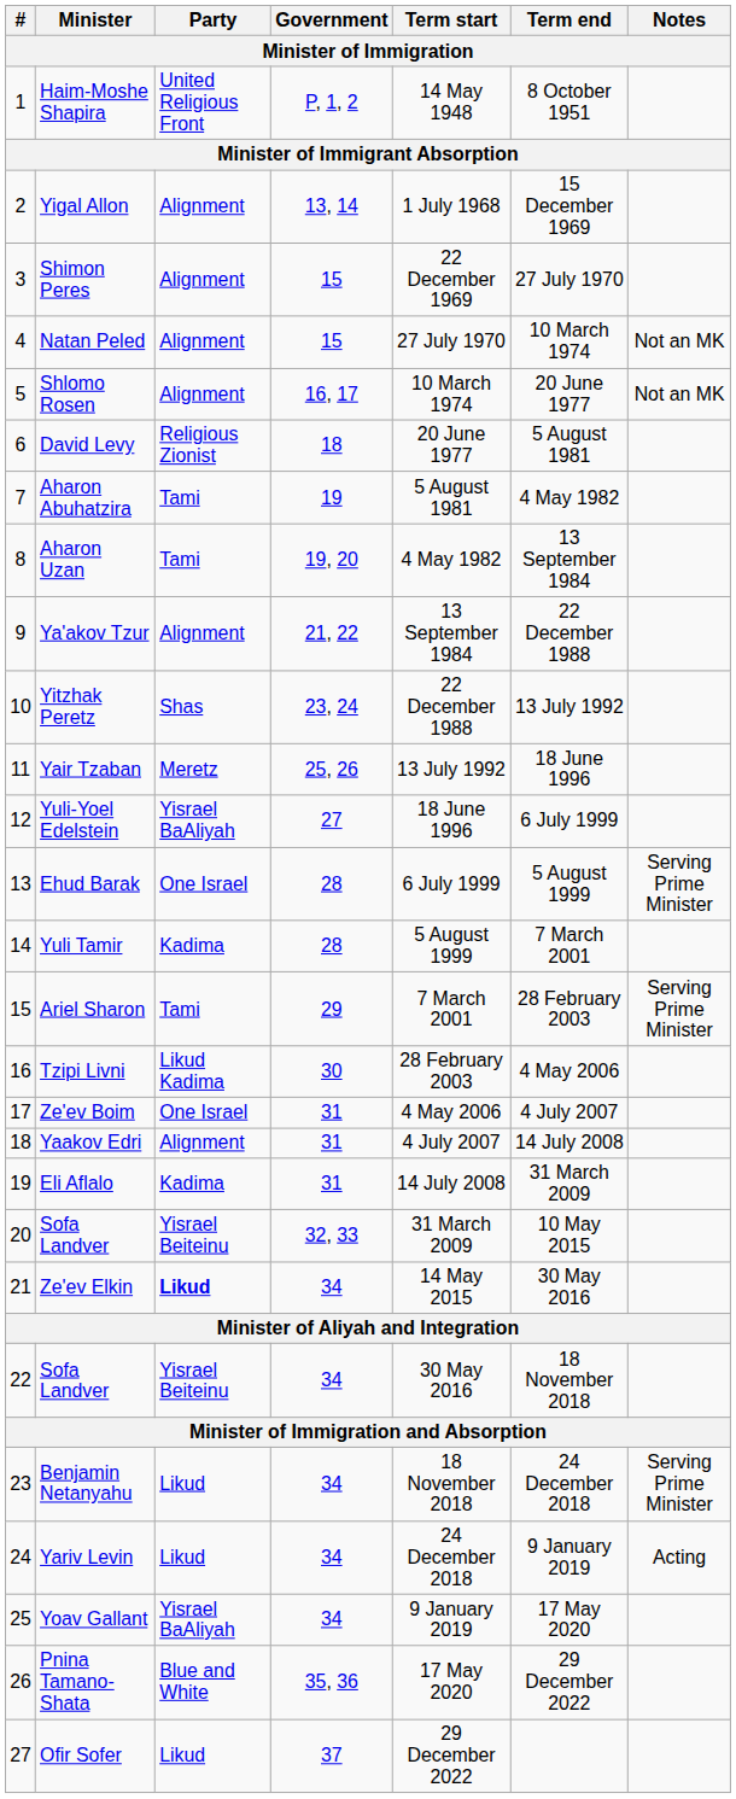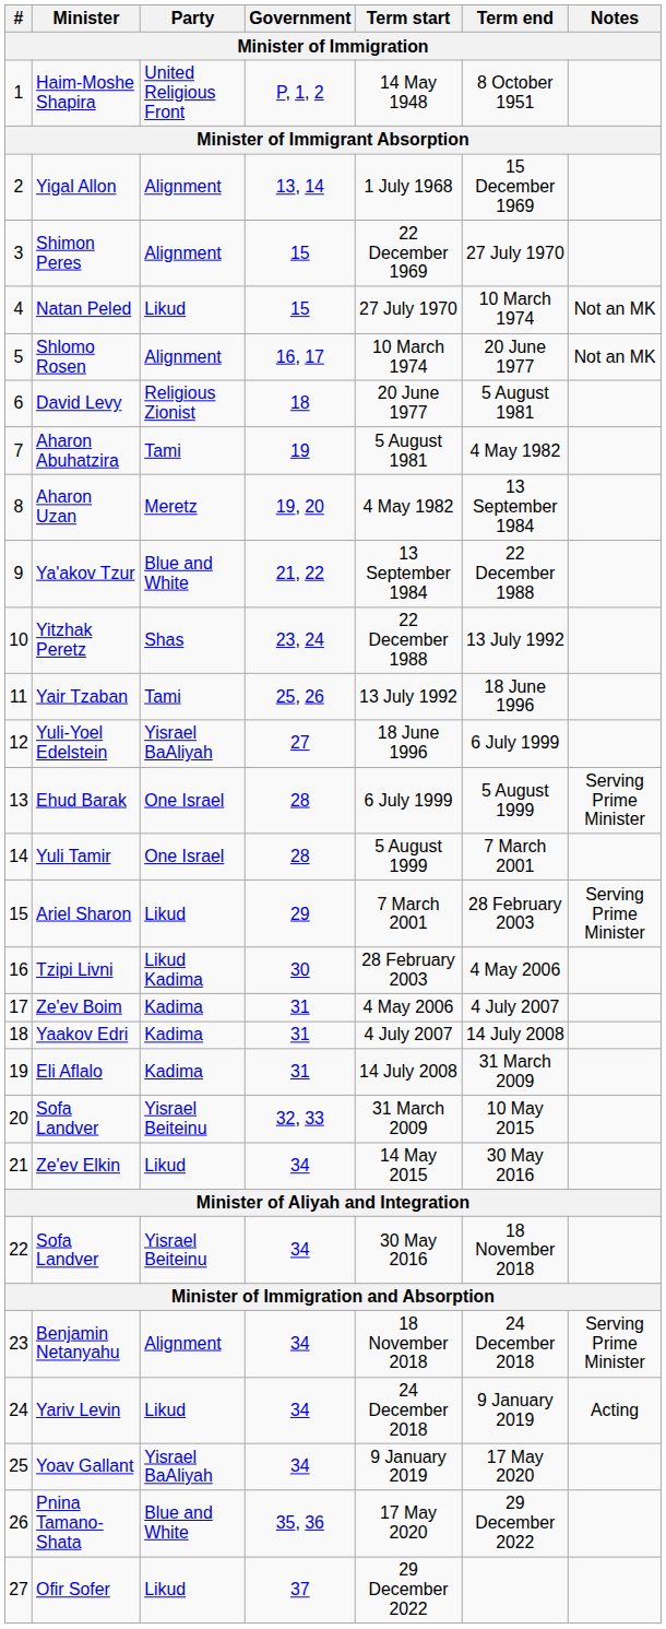 <table class=wikitable style=text-align:center>
 <tr>
 <th>#</th>
 <th>Minister</th>
 <th>Party</th>
 <th>Government</th>
 <th>Term start</th>
 <th>Term end</th>
 <th>Notes</th>
 </tr>
 <tr>
 <th colspan=7>Minister of Immigration</th>
 </tr>
 <tr>
 <td>1</td>
 <td align=left><a href='#'>Haim-Moshe Shapira</a></td>
 <td align=left><a href='#'>United Religious Front</a></td>
 <td><a href='#'>P</a>, <a href='#'>1</a>, <a href='#'>2</a></td>
 <td>14 May 1948</td>
 <td>8 October 1951</td>
 <td></td>
 </tr>
 <tr>
 <th colspan=7>Minister of Immigrant Absorption</th>
 </tr>
 <tr>
 <td>2</td>
 <td align=left><a href='#'>Yigal Allon</a></td>
 <td align=left><a href='#'>Alignment</a></td>
 <td><a href='#'>13</a>, <a href='#'>14</a></td>
 <td>1 July 1968</td>
 <td>15 December 1969</td>
 <td></td>
 </tr>
 <tr>
 <td>3</td>
 <td align=left><a href='#'>Shimon Peres</a></td>
 <td align=left><a href='#'>Alignment</a></td>
 <td><a href='#'>15</a></td>
 <td>22 December 1969</td>
 <td>27 July 1970</td>
 <td></td>
 </tr>
 <tr>
 <td>4</td>
 <td align=left><a href='#'>Natan Peled</a></td>
-<td align=left><a href='#'>Alignment</a></td>
+<td align=left><a href='#'>Likud</a></td>
 <td><a href='#'>15</a></td>
 <td>27 July 1970</td>
 <td>10 March 1974</td>
 <td>Not an MK</td>
 </tr>
 <tr>
 <td>5</td>
 <td align=left><a href='#'>Shlomo Rosen</a></td>
 <td align=left><a href='#'>Alignment</a></td>
 <td><a href='#'>16</a>, <a href='#'>17</a></td>
 <td>10 March 1974</td>
 <td>20 June 1977</td>
 <td>Not an MK</td>
 </tr>
 <tr>
 <td>6</td>
 <td align=left><a href='#'>David Levy</a></td>
 <td align=left><a href='#'>Religious Zionist</a></td>
 <td><a href='#'>18</a></td>
 <td>20 June 1977</td>
 <td>5 August 1981</td>
 <td></td>
 </tr>
 <tr>
 <td>7</td>
 <td align=left><a href='#'>Aharon Abuhatzira</a></td>
 <td align=left><a href='#'>Tami</a></td>
 <td><a href='#'>19</a></td>
 <td>5 August 1981</td>
 <td>4 May 1982</td>
 <td></td>
 </tr>
 <tr>
 <td>8</td>
 <td align=left><a href='#'>Aharon Uzan</a></td>
-<td align=left><a href='#'>Tami</a></td>
+<td align=left><a href='#'>Meretz</a></td>
 <td><a href='#'>19</a>, <a href='#'>20</a></td>
 <td>4 May 1982</td>
 <td>13 September 1984</td>
 <td></td>
 </tr>
 <tr>
 <td>9</td>
 <td align=left><a href='#'>Ya'akov Tzur</a></td>
-<td align=left><a href='#'>Alignment</a></td>
+<td align=left><a href='#'>Blue and White</a></td>
 <td><a href='#'>21</a>, <a href='#'>22</a></td>
 <td>13 September 1984</td>
 <td>22 December 1988</td>
 <td></td>
 </tr>
 <tr>
 <td>10</td>
 <td align=left><a href='#'>Yitzhak Peretz</a></td>
 <td align=left><a href='#'>Shas</a></td>
 <td><a href='#'>23</a>, <a href='#'>24</a></td>
 <td>22 December 1988</td>
 <td>13 July 1992</td>
 <td></td>
 </tr>
 <tr>
 <td>11</td>
 <td align=left><a href='#'>Yair Tzaban</a></td>
-<td align=left><a href='#'>Meretz</a></td>
+<td align=left><a href='#'>Tami</a></td>
 <td><a href='#'>25</a>, <a href='#'>26</a></td>
 <td>13 July  1992</td>
 <td>18 June 1996</td>
 <td></td>
 </tr>
 <tr>
 <td>12</td>
 <td align=left><a href='#'>Yuli-Yoel Edelstein</a></td>
 <td align=left><a href='#'>Yisrael BaAliyah</a></td>
 <td><a href='#'>27</a></td>
 <td>18 June 1996</td>
 <td>6 July 1999</td>
 <td></td>
 </tr>
 <tr>
 <td>13</td>
 <td align=left><a href='#'>Ehud Barak</a></td>
 <td align=left><a href='#'>One Israel</a></td>
 <td><a href='#'>28</a></td>
 <td>6 July 1999</td>
 <td>5 August 1999</td>
 <td>Serving Prime Minister</td>
 </tr>
 <tr>
 <td>14</td>
 <td align=left><a href='#'>Yuli Tamir</a></td>
-<td align=left><a href='#'>Kadima</a></td>
+<td align=left><a href='#'>One Israel</a></td>
 <td><a href='#'>28</a></td>
 <td>5 August 1999</td>
 <td>7 March 2001</td>
 <td></td>
 </tr>
 <tr>
 <td>15</td>
 <td align=left><a href='#'>Ariel Sharon</a></td>
-<td align=left><a href='#'>Tami</a></td>
+<td align=left><a href='#'>Likud</a></td>
 <td><a href='#'>29</a></td>
 <td>7 March 2001</td>
 <td>28 February 2003</td>
 <td>Serving Prime Minister</td>
 </tr>
 <tr>
 <td>16</td>
 <td align=left><a href='#'>Tzipi Livni</a></td>
 <td align=left><a href='#'>Likud</a><br><a href='#'>Kadima</a></td>
 <td><a href='#'>30</a></td>
 <td>28 February 2003</td>
 <td>4 May 2006</td>
 <td></td>
 </tr>
 <tr>
 <td>17</td>
 <td align=left><a href='#'>Ze'ev Boim</a></td>
-<td align=left><a href='#'>One Israel</a></td>
+<td align=left><a href='#'>Kadima</a></td>
 <td><a href='#'>31</a></td>
 <td>4 May 2006</td>
 <td>4 July 2007</td>
 <td></td>
 </tr>
 <tr>
 <td>18</td>
 <td align=left><a href='#'>Yaakov Edri</a></td>
-<td align=left><a href='#'>Alignment</a></td>
+<td align=left><a href='#'>Kadima</a></td>
 <td><a href='#'>31</a></td>
 <td>4 July 2007</td>
 <td>14 July 2008</td>
 <td></td>
 </tr>
 <tr>
 <td>19</td>
 <td align=left><a href='#'>Eli Aflalo</a></td>
 <td align=left><a href='#'>Kadima</a></td>
 <td><a href='#'>31</a></td>
 <td>14 July 2008</td>
 <td>31 March 2009</td>
 <td></td>
 </tr>
 <tr>
 <td>20</td>
 <td align=left><a href='#'>Sofa Landver</a></td>
 <td align=left><a href='#'>Yisrael Beiteinu</a></td>
 <td><a href='#'>32</a>, <a href='#'>33</a></td>
 <td>31 March 2009</td>
 <td>10 May 2015</td>
 <td></td>
 </tr>
 <tr>
 <td>21</td>
 <td align=left><a href='#'>Ze'ev Elkin</a></td>
-<td align=left><strong><a href='#'>Likud</a></strong></td>
+<td align=left><a href='#'>Likud</a></td>
 <td><a href='#'>34</a></td>
 <td>14 May 2015</td>
 <td>30 May 2016</td>
 <td></td>
 </tr>
 <tr>
 <th colspan=7>Minister of Aliyah and Integration</th>
 </tr>
 <tr>
 <td>22</td>
 <td align=left><a href='#'>Sofa Landver</a></td>
 <td align=left><a href='#'>Yisrael Beiteinu</a></td>
 <td><a href='#'>34</a></td>
 <td>30 May 2016</td>
 <td>18 November 2018</td>
 <td></td>
 </tr>
 <tr>
 <th colspan=7>Minister of Immigration and Absorption</th>
 </tr>
 <tr>
 <td>23</td>
 <td align=left><a href='#'>Benjamin Netanyahu</a></td>
-<td align=left><a href='#'>Likud</a></td>
+<td align=left><a href='#'>Alignment</a></td>
 <td><a href='#'>34</a></td>
 <td>18 November 2018</td>
 <td>24 December 2018</td>
 <td>Serving Prime Minister</td>
 </tr>
 <tr>
 <td>24</td>
 <td align=left><a href='#'>Yariv Levin</a></td>
 <td align=left><a href='#'>Likud</a></td>
 <td><a href='#'>34</a></td>
 <td>24 December 2018</td>
 <td>9 January 2019</td>
 <td>Acting</td>
 </tr>
 <tr>
 <td>25</td>
 <td align=left><a href='#'>Yoav Gallant</a></td>
 <td align=left><a href='#'>Yisrael BaAliyah</a></td>
 <td><a href='#'>34</a></td>
 <td>9 January 2019</td>
 <td>17 May 2020</td>
 <td></td>
 </tr>
 <tr>
 <td>26</td>
 <td align=left><a href='#'>Pnina Tamano-Shata</a></td>
 <td align=left><a href='#'>Blue and White</a></td>
 <td><a href='#'>35</a>, <a href='#'>36</a></td>
 <td>17 May 2020</td>
 <td>29 December 2022</td>
 <td></td>
 </tr>
 <tr>
 <td>27</td>
 <td align=left><a href='#'>Ofir Sofer</a></td>
 <td align=left><a href='#'>Likud</a></td>
 <td><a href='#'>37</a></td>
 <td>29 December 2022</td>
 <td></td>
 <td></td>
 </tr>
 </table>
